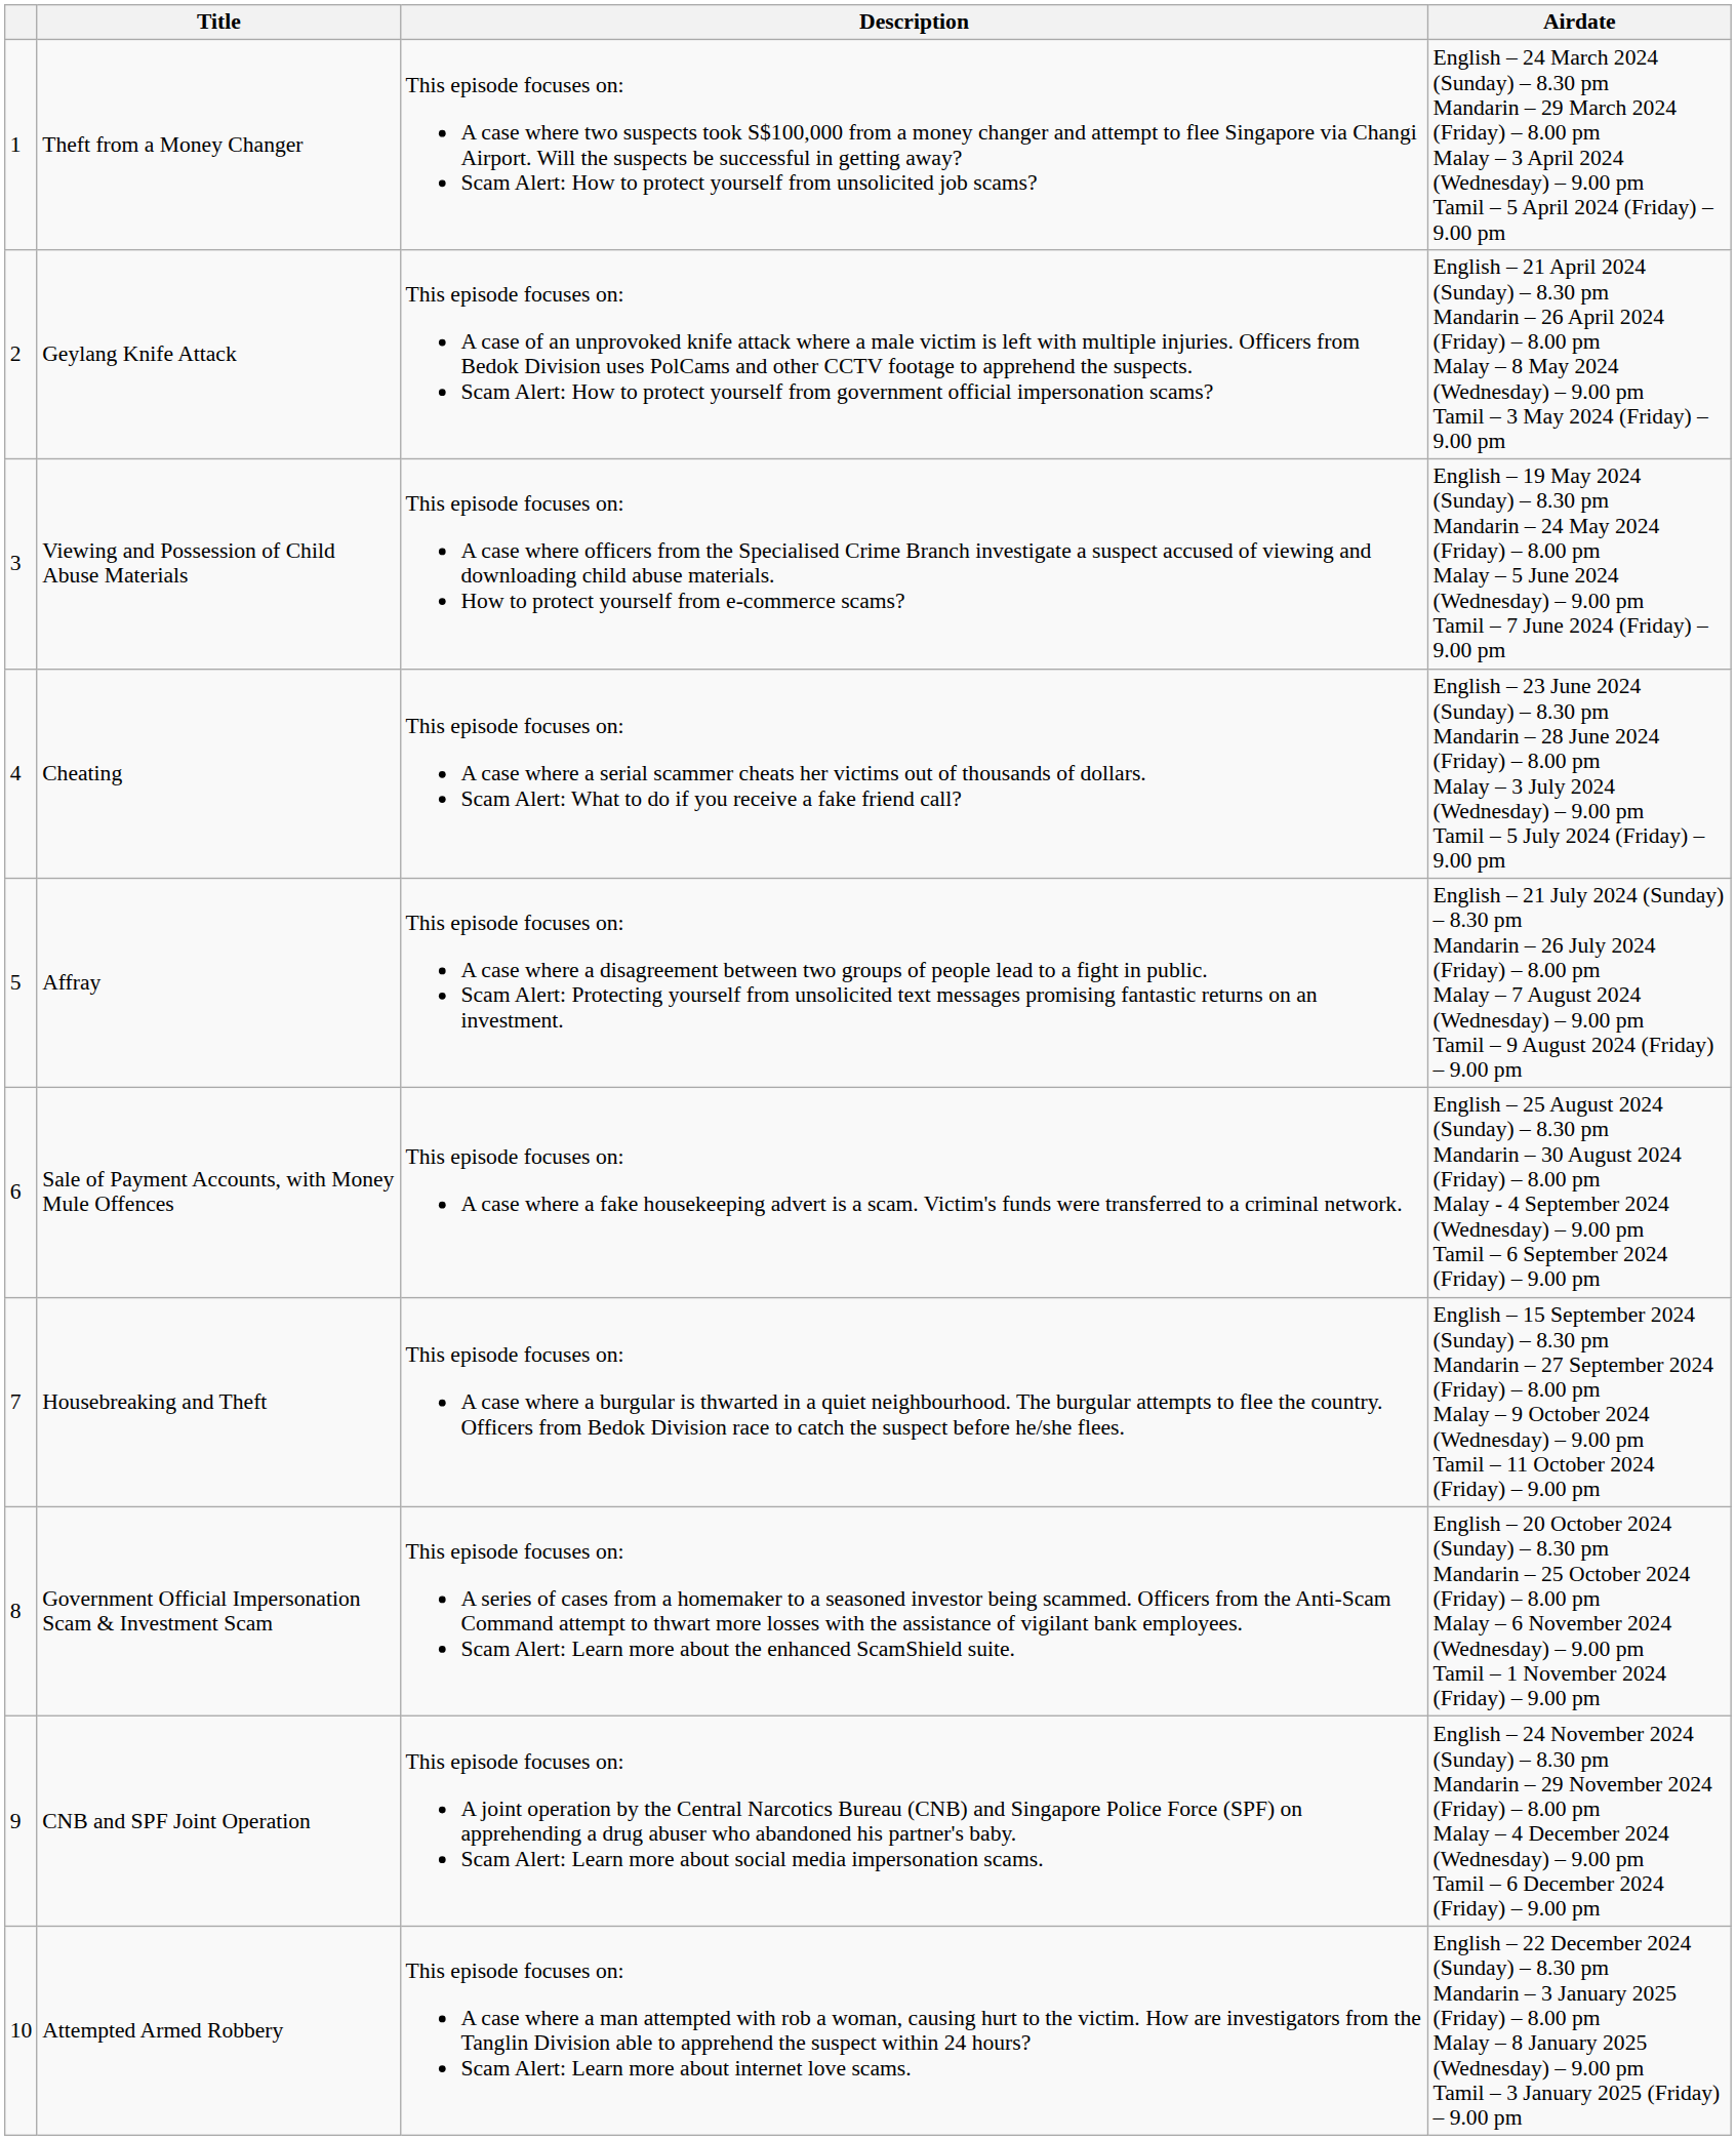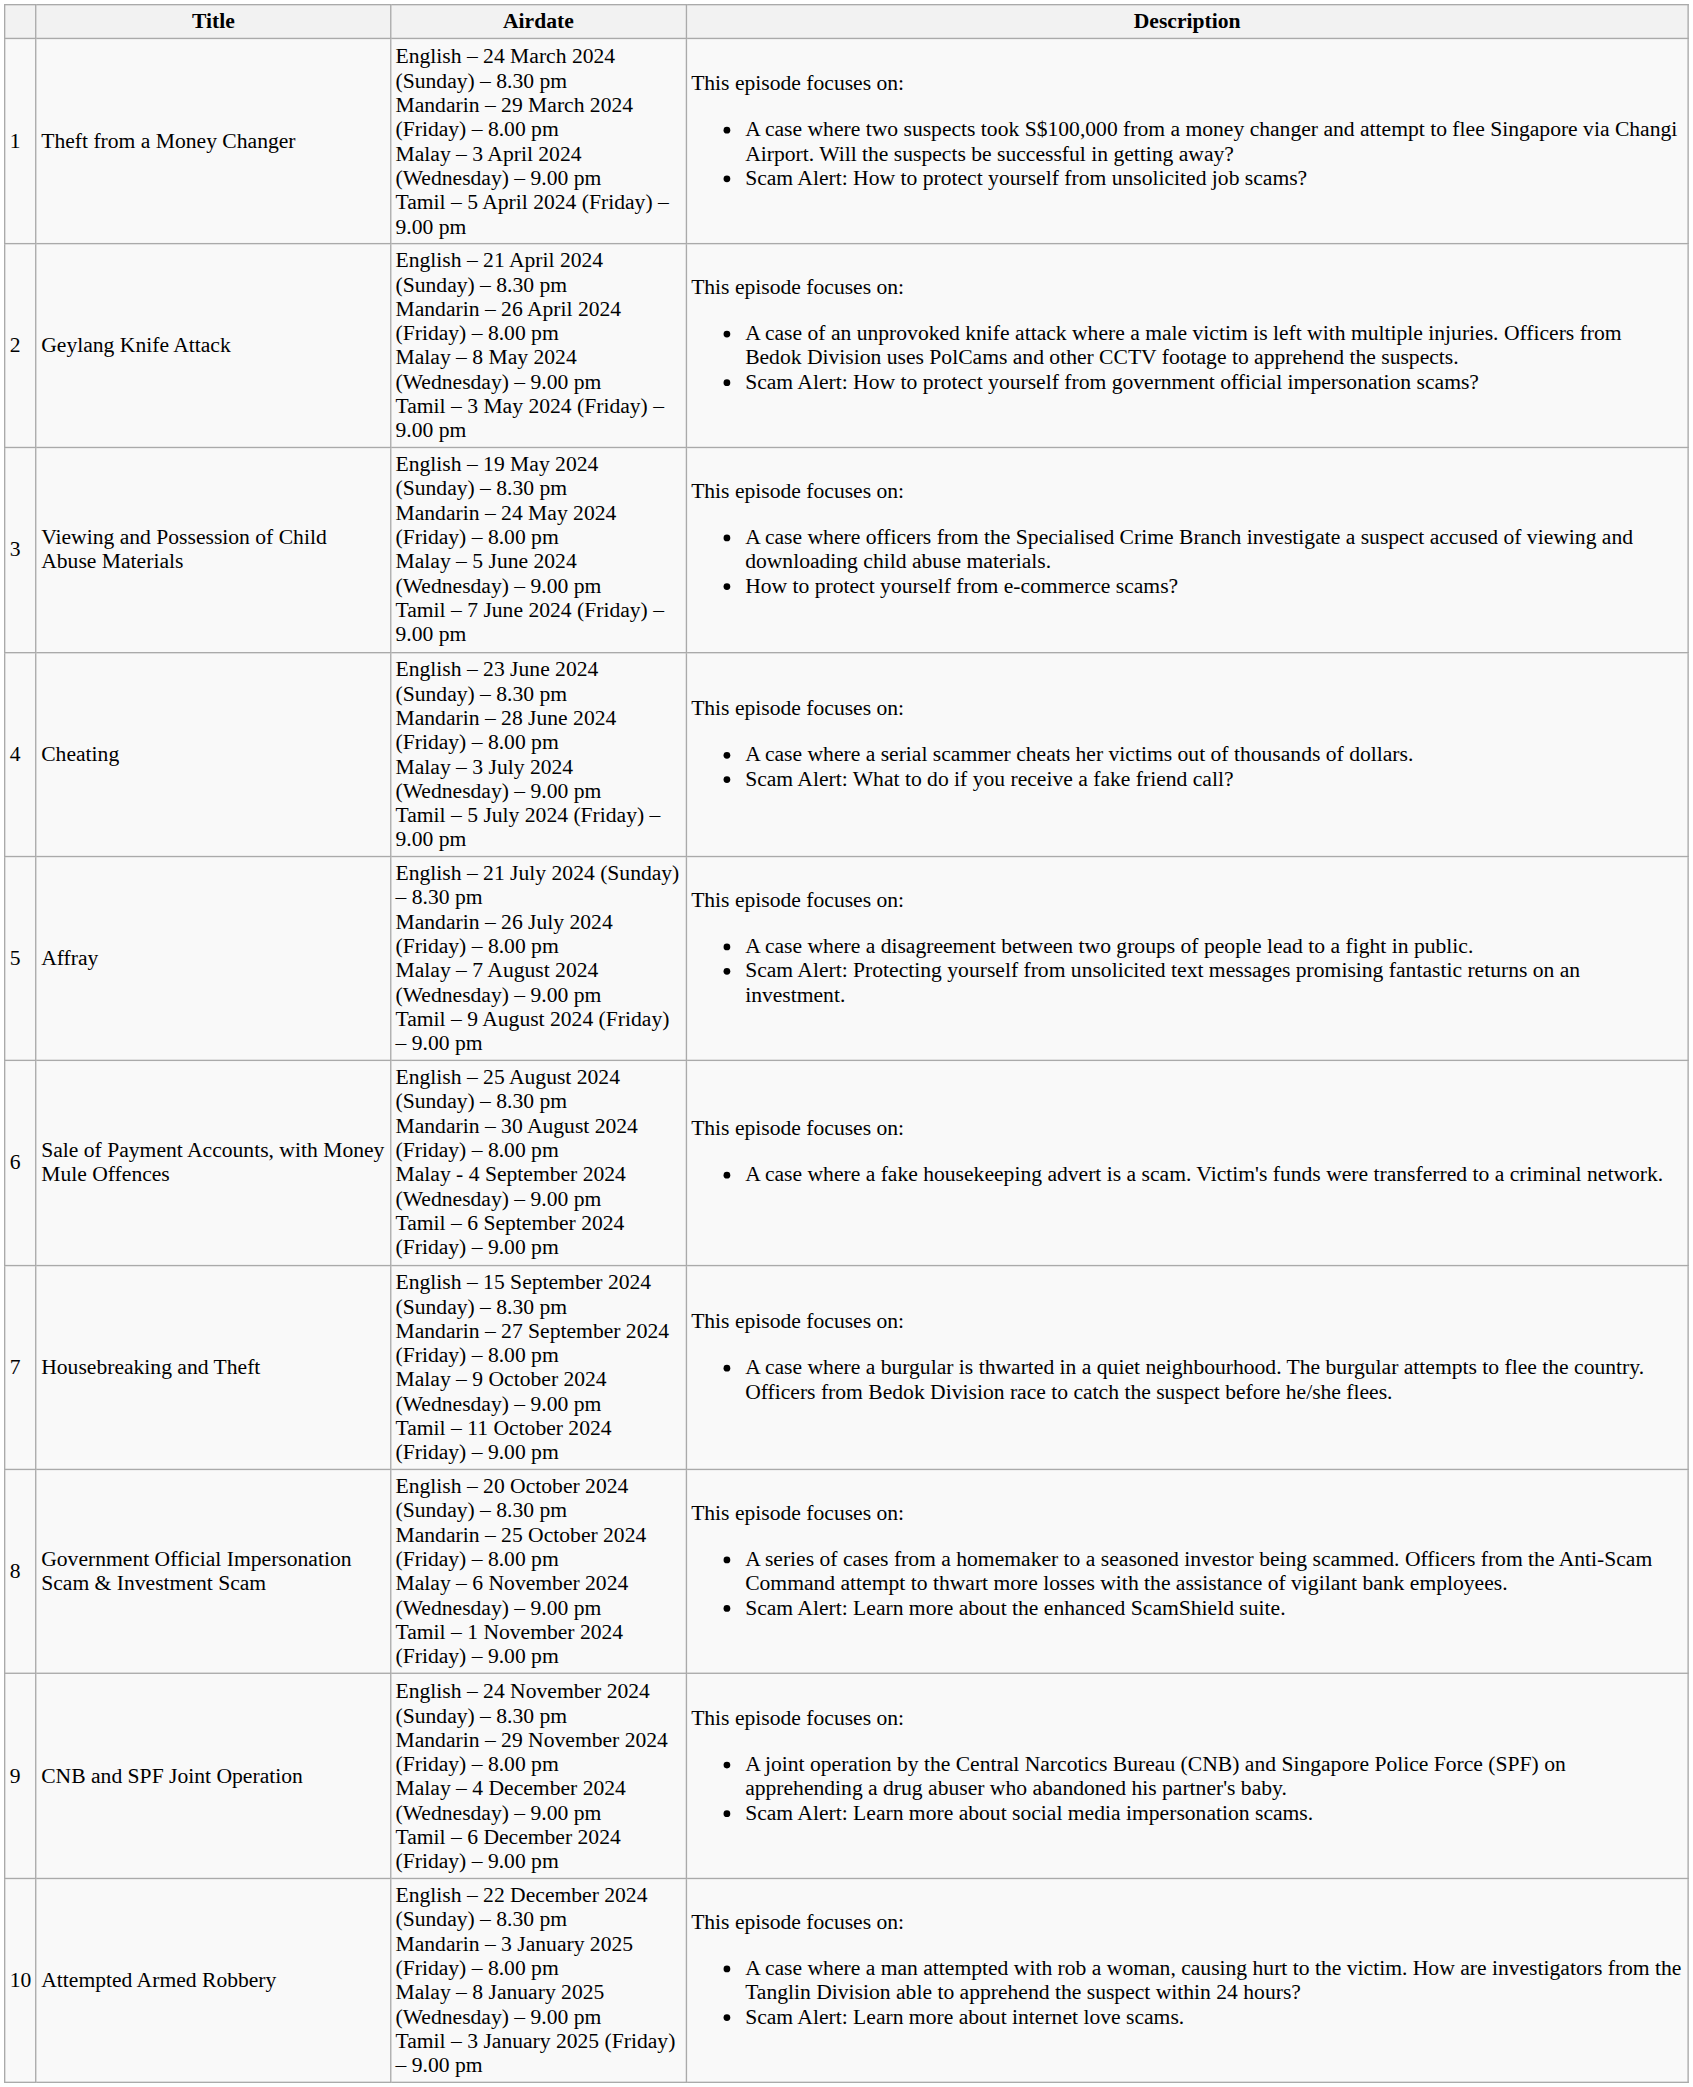 <table class="wikitable">
 <tr>
 <th></th>
 <th>Title</th>
+<th>Airdate</th>
 <th>Description</th>
-<th>Airdate</th>
 </tr>
 <tr>
 <td>1</td>
 <td>Theft from a Money Changer</td>
+<td>English – 24 March 2024 (Sunday) – 8.30 pm<br>Mandarin – 29 March 2024 (Friday) – 8.00 pm <br>Malay – 3 April 2024 (Wednesday) – 9.00 pm <br>Tamil – 5 April 2024 (Friday) – 9.00 pm</td>
 <td>This episode focuses on:<br><ul><li>A case where two suspects took S$100,000 from a money changer and attempt to flee Singapore via Changi Airport. Will the suspects be successful in getting away?</li><li>Scam Alert: How to protect yourself from unsolicited job scams?</li></ul></td>
-<td>English – 24 March 2024 (Sunday) – 8.30 pm<br>Mandarin – 29 March 2024 (Friday) – 8.00 pm <br>Malay – 3 April 2024 (Wednesday) – 9.00 pm <br>Tamil – 5 April 2024 (Friday) – 9.00 pm</td>
 </tr>
 <tr>
 <td>2</td>
 <td>Geylang Knife Attack</td>
+<td>English – 21 April 2024 (Sunday) – 8.30 pm<br>Mandarin – 26 April 2024 (Friday) – 8.00 pm <br>Malay – 8 May 2024 (Wednesday) – 9.00 pm <br>Tamil – 3 May 2024 (Friday) – 9.00 pm</td>
 <td>This episode focuses on:<br><ul><li>A case of an unprovoked knife attack where a male victim is left with multiple injuries. Officers from Bedok Division uses PolCams and other CCTV footage to apprehend the suspects.</li><li>Scam Alert: How to protect yourself from government official impersonation scams?</li></ul></td>
-<td>English – 21 April 2024 (Sunday) – 8.30 pm<br>Mandarin – 26 April 2024 (Friday) – 8.00 pm <br>Malay – 8 May 2024 (Wednesday) – 9.00 pm <br>Tamil – 3 May 2024 (Friday) – 9.00 pm</td>
 </tr>
 <tr>
 <td>3</td>
 <td>Viewing and Possession of Child Abuse Materials</td>
+<td>English – 19 May 2024 (Sunday) – 8.30 pm<br>Mandarin – 24 May 2024 (Friday) – 8.00 pm <br>Malay – 5 June 2024 (Wednesday) – 9.00 pm <br>Tamil – 7 June 2024 (Friday) – 9.00 pm</td>
 <td>This episode focuses on:<br><ul><li>A case where officers from the Specialised Crime Branch investigate a suspect accused of viewing and downloading child abuse materials.</li><li>How to protect yourself from e-commerce scams?</li></ul></td>
-<td>English – 19 May 2024 (Sunday) – 8.30 pm<br>Mandarin – 24 May 2024 (Friday) – 8.00 pm <br>Malay – 5 June 2024 (Wednesday) – 9.00 pm <br>Tamil – 7 June 2024 (Friday) – 9.00 pm</td>
 </tr>
 <tr>
 <td>4</td>
 <td>Cheating</td>
+<td>English – 23 June 2024 (Sunday) – 8.30 pm<br>Mandarin – 28 June 2024 (Friday) – 8.00 pm <br>Malay – 3 July 2024 (Wednesday) – 9.00 pm <br>Tamil – 5 July 2024 (Friday) – 9.00 pm</td>
 <td>This episode focuses on:<br><ul><li>A case where a serial scammer cheats her victims out of thousands of dollars.</li><li>Scam Alert: What to do if you receive a fake friend call?</li></ul></td>
-<td>English – 23 June 2024 (Sunday) – 8.30 pm<br>Mandarin – 28 June 2024 (Friday) – 8.00 pm <br>Malay – 3 July 2024 (Wednesday) – 9.00 pm <br>Tamil – 5 July 2024 (Friday) – 9.00 pm</td>
 </tr>
 <tr>
 <td>5</td>
 <td>Affray</td>
+<td>English – 21 July 2024 (Sunday) – 8.30 pm<br>Mandarin – 26 July 2024 (Friday) – 8.00 pm <br>Malay – 7 August 2024 (Wednesday) – 9.00 pm <br>Tamil – 9 August 2024 (Friday) – 9.00 pm</td>
 <td>This episode focuses on:<br><ul><li>A case where a disagreement between two groups of people lead to a fight in public.</li><li>Scam Alert: Protecting yourself from unsolicited text messages promising fantastic returns on an investment.</li></ul></td>
-<td>English – 21 July 2024 (Sunday) – 8.30 pm<br>Mandarin – 26 July 2024 (Friday) – 8.00 pm <br>Malay – 7 August 2024 (Wednesday) – 9.00 pm <br>Tamil – 9 August 2024 (Friday) – 9.00 pm</td>
 </tr>
 <tr>
 <td>6</td>
 <td>Sale of Payment Accounts, with Money Mule Offences</td>
+<td>English – 25 August 2024 (Sunday) – 8.30 pm<br>Mandarin – 30 August 2024 (Friday) – 8.00 pm <br>Malay - 4 September 2024 (Wednesday) – 9.00 pm <br>Tamil – 6 September 2024 (Friday) – 9.00 pm</td>
 <td>This episode focuses on:<br><ul><li>A case where a fake housekeeping advert is a scam. Victim's funds were transferred to a criminal network.</li></ul></td>
-<td>English – 25 August 2024 (Sunday) – 8.30 pm<br>Mandarin – 30 August 2024 (Friday) – 8.00 pm <br>Malay - 4 September 2024 (Wednesday) – 9.00 pm <br>Tamil – 6 September 2024 (Friday) – 9.00 pm</td>
 </tr>
 <tr>
 <td>7</td>
 <td>Housebreaking and Theft</td>
+<td>English – 15 September 2024 (Sunday) – 8.30 pm<br>Mandarin – 27 September 2024 (Friday) – 8.00 pm <br>Malay – 9 October 2024 (Wednesday) – 9.00 pm <br>Tamil – 11 October 2024 (Friday) – 9.00 pm</td>
 <td>This episode focuses on:<br><ul><li>A case where a burgular is thwarted in a quiet neighbourhood. The burgular attempts to flee the country. Officers from Bedok Division race to catch the suspect before he/she flees.</li></ul></td>
-<td>English – 15 September 2024 (Sunday) – 8.30 pm<br>Mandarin – 27 September 2024 (Friday) – 8.00 pm <br>Malay – 9 October 2024 (Wednesday) – 9.00 pm <br>Tamil – 11 October 2024 (Friday) – 9.00 pm</td>
 </tr>
 <tr>
 <td>8</td>
 <td>Government Official Impersonation Scam & Investment Scam</td>
+<td>English – 20 October 2024 (Sunday) – 8.30 pm<br>Mandarin – 25 October 2024 (Friday) – 8.00 pm <br>Malay – 6 November 2024 (Wednesday) – 9.00 pm <br>Tamil – 1 November 2024 (Friday) – 9.00 pm</td>
 <td>This episode focuses on:<br><ul><li>A series of cases from a homemaker to a seasoned investor being scammed. Officers from the Anti-Scam Command attempt to thwart more losses with the assistance of vigilant bank employees.</li><li>Scam Alert: Learn more about the enhanced ScamShield suite.</li></ul></td>
-<td>English – 20 October 2024 (Sunday) – 8.30 pm<br>Mandarin – 25 October 2024 (Friday) – 8.00 pm <br>Malay – 6 November 2024 (Wednesday) – 9.00 pm <br>Tamil – 1 November 2024 (Friday) – 9.00 pm</td>
 </tr>
 <tr>
 <td>9</td>
 <td>CNB and SPF Joint Operation</td>
+<td>English – 24 November 2024 (Sunday) – 8.30 pm<br>Mandarin – 29 November 2024 (Friday) – 8.00 pm <br>Malay – 4 December 2024 (Wednesday) – 9.00 pm <br>Tamil – 6 December 2024 (Friday) – 9.00 pm</td>
 <td>This episode focuses on:<br><ul><li>A joint operation by the Central Narcotics Bureau (CNB) and Singapore Police Force (SPF) on apprehending a drug abuser who abandoned his partner's baby.</li><li>Scam Alert: Learn more about social media impersonation scams.</li></ul></td>
-<td>English – 24 November 2024 (Sunday) – 8.30 pm<br>Mandarin – 29 November 2024 (Friday) – 8.00 pm <br>Malay – 4 December 2024 (Wednesday) – 9.00 pm <br>Tamil – 6 December 2024 (Friday) – 9.00 pm</td>
 </tr>
 <tr>
 <td>10</td>
 <td>Attempted Armed Robbery</td>
+<td>English – 22 December 2024 (Sunday) – 8.30 pm<br>Mandarin – 3 January 2025 (Friday) – 8.00 pm <br>Malay – 8 January 2025 (Wednesday) – 9.00 pm <br>Tamil – 3 January 2025 (Friday) – 9.00 pm</td>
 <td>This episode focuses on:<br><ul><li>A case where a man attempted with rob a woman, causing hurt to the victim. How are investigators from the Tanglin Division able to apprehend the suspect within 24 hours?</li><li>Scam Alert: Learn more about internet love scams.</li></ul></td>
-<td>English – 22 December 2024 (Sunday) – 8.30 pm<br>Mandarin – 3 January 2025 (Friday) – 8.00 pm <br>Malay – 8 January 2025 (Wednesday) – 9.00 pm <br>Tamil – 3 January 2025 (Friday) – 9.00 pm</td>
 </tr>
 </table>
